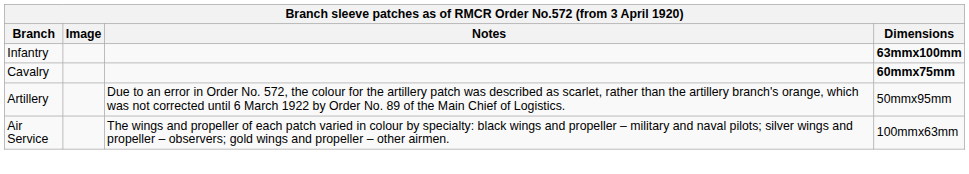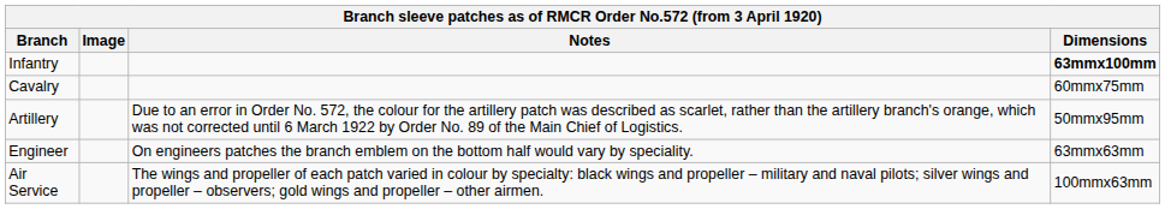 <table class="wikitable">
 <tr>
 <th colspan="4">Branch sleeve patches as of RMCR Order No.572 (from 3 April 1920)</th>
 </tr>
 <tr>
 <th>Branch</th>
 <th>Image</th>
 <th>Notes</th>
 <th>Dimensions</th>
 </tr>
 <tr>
 <td>Infantry</td>
 <td></td>
 <td></td>
 <td><strong>63mmx100mm</strong></td>
 </tr>
 <tr>
 <td>Cavalry</td>
 <td></td>
 <td></td>
-<td><strong>60mmx75mm</strong></td>
+<td>60mmx75mm</td>
 </tr>
 <tr>
 <td>Artillery</td>
 <td></td>
 <td>Due to an error in Order No. 572, the colour for the artillery patch was described as scarlet, rather than the artillery branch's orange, which was not corrected until 6 March 1922 by Order No. 89 of the Main Chief of Logistics.</td>
 <td>50mmx95mm</td>
 </tr>
 <tr>
+<td>Engineer</td>
+<td></td>
+<td>On engineers patches the branch emblem on the bottom half would vary by speciality.</td>
+<td>63mmx63mm</td>
+</tr>
+<tr>
 <td>Air Service</td>
 <td></td>
 <td>The wings and propeller of each patch varied in colour by specialty: black wings and propeller – military and naval pilots; silver wings and propeller – observers; gold wings and propeller –  other airmen.</td>
 <td>100mmx63mm</td>
 </tr>
 </table>
